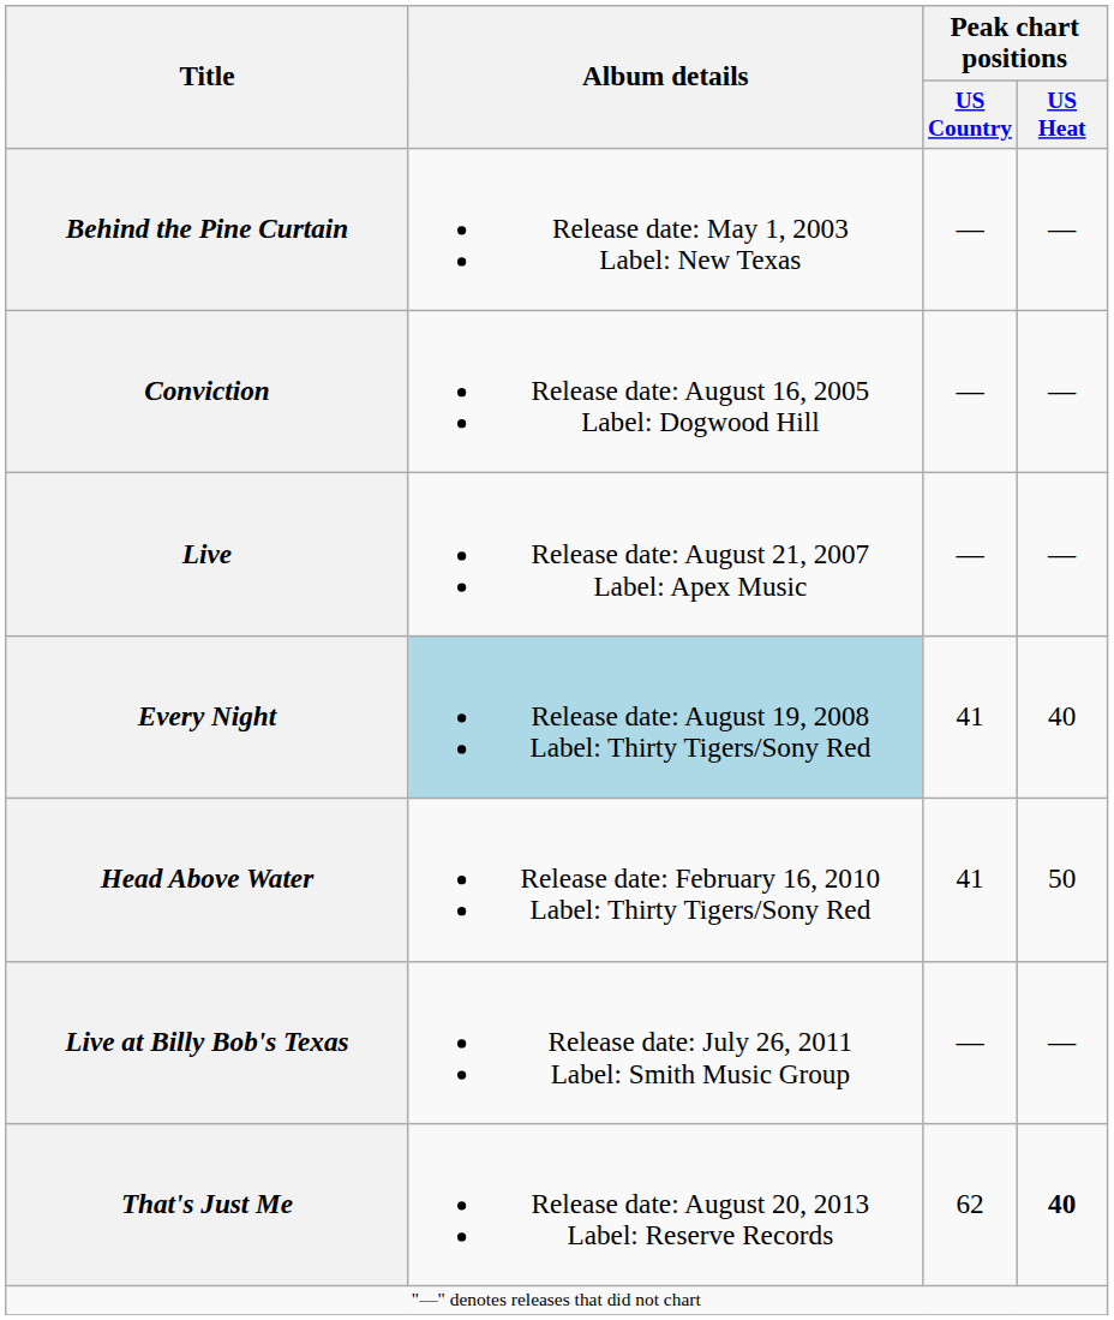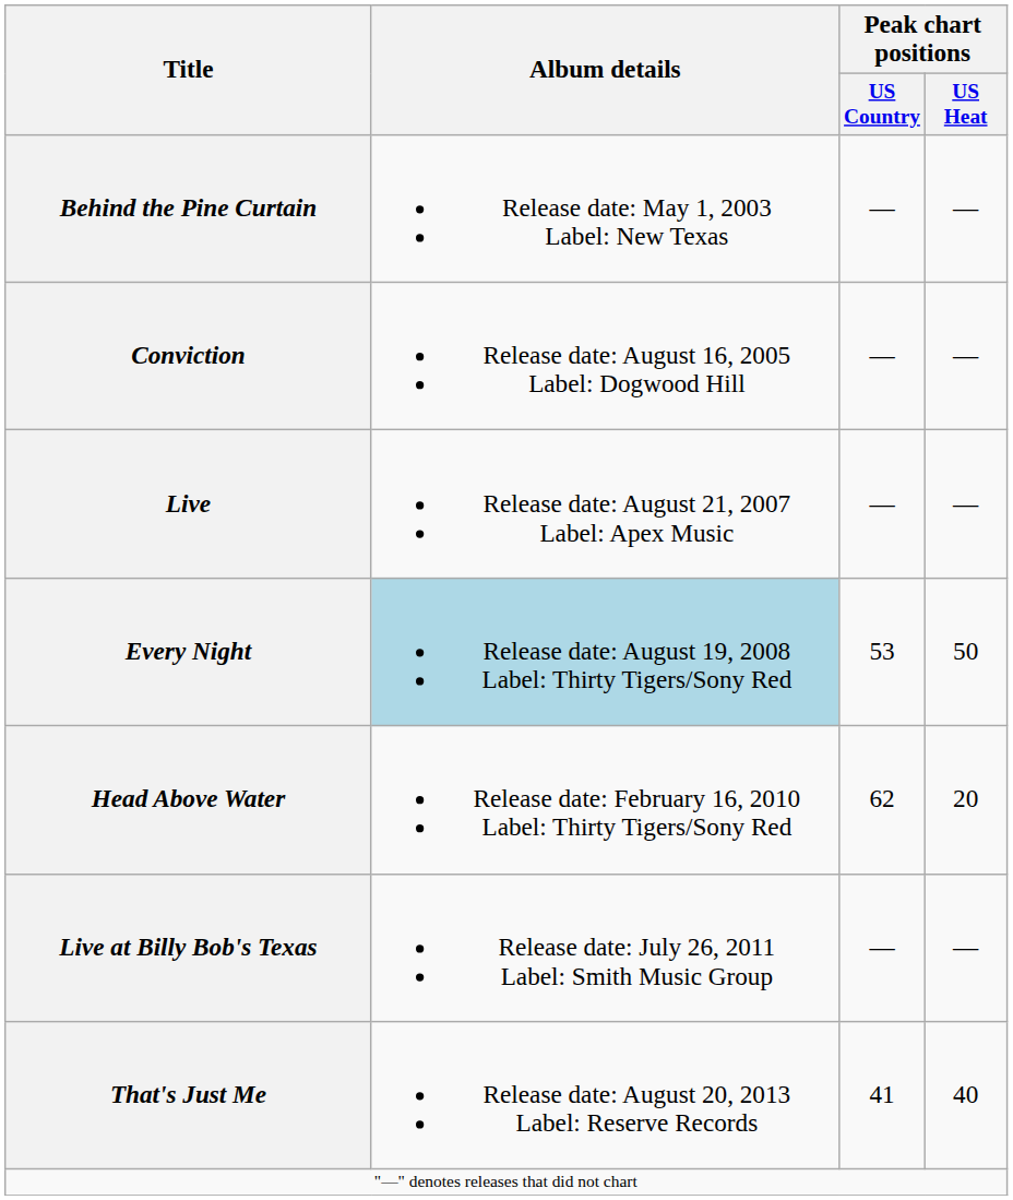 <table class="wikitable plainrowheaders" style="text-align:center;">
 <tr>
 <th rowspan="2" style="width:14em;">Title</th>
 <th rowspan="2" style="width:18em;">Album details</th>
 <th colspan="2">Peak chart<br>positions</th>
 </tr>
 <tr style="font-size:smaller;">
 <th width="45"><a href='#'>US Country</a></th>
 <th width="45"><a href='#'>US Heat</a></th>
 </tr>
 <tr>
 <th scope="row"><em>Behind the Pine Curtain</em></th>
 <td><br><ul><li>Release date: May 1, 2003</li><li>Label: New Texas</li></ul></td>
 <td>—</td>
 <td>—</td>
 </tr>
 <tr>
 <th scope="row"><em>Conviction</em></th>
 <td><br><ul><li>Release date: August 16, 2005</li><li>Label: Dogwood Hill</li></ul></td>
 <td>—</td>
 <td>—</td>
 </tr>
 <tr>
 <th scope="row"><em>Live</em></th>
 <td><br><ul><li>Release date: August 21, 2007</li><li>Label: Apex Music</li></ul></td>
 <td>—</td>
 <td>—</td>
 </tr>
 <tr>
 <th scope="row"><em>Every Night</em></th>
 <td style="background: lightblue;"><br><ul><li>Release date: August 19, 2008</li><li>Label: Thirty Tigers/Sony Red</li></ul></td>
-<td>41</td>
-<td>40</td>
+<td>53</td>
+<td>50</td>
 </tr>
 <tr>
 <th scope="row"><em>Head Above Water</em></th>
 <td><br><ul><li>Release date: February 16, 2010</li><li>Label: Thirty Tigers/Sony Red</li></ul></td>
-<td>41</td>
-<td>50</td>
+<td>62</td>
+<td>20</td>
 </tr>
 <tr>
 <th scope="row"><em>Live at Billy Bob's Texas</em></th>
 <td><br><ul><li>Release date: July 26, 2011</li><li>Label: Smith Music Group</li></ul></td>
 <td>—</td>
 <td>—</td>
 </tr>
 <tr>
 <th scope="row"><em>That's Just Me</em></th>
 <td><br><ul><li>Release date: August 20, 2013</li><li>Label: Reserve Records</li></ul></td>
-<td>62</td>
-<td><strong>40</strong></td>
+<td>41</td>
+<td>40</td>
 </tr>
 <tr>
 <td colspan="5" style="font-size:8pt">"—" denotes releases that did not chart</td>
 </tr>
 <tr>
 </tr>
 </table>
